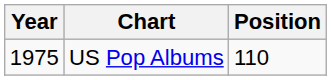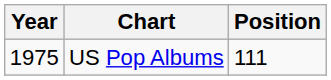 <table class="wikitable">
 <tr>
 <th align="left">Year</th>
 <th align="left">Chart</th>
 <th align="left">Position</th>
 </tr>
 <tr>
 <td align="left">1975</td>
 <td align="left">US <a href='#'>Pop Albums</a></td>
-<td align="left">110</td>
+<td align="left">111</td>
 </tr>
 </table>
